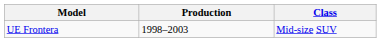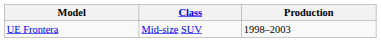 <table class="wikitable">
 <tr>
 <th style="width:200px;">Model</th>
+<th style="width:150px;"><a href='#'>Class</a></th>
 <th style="width:200px;">Production</th>
-<th style="width:150px;"><a href='#'>Class</a></th>
 </tr>
 <tr>
 <td valign="top"><a href='#'>UE Frontera</a></td>
+<td valign="top"><a href='#'>Mid-size</a> <a href='#'>SUV</a></td>
 <td valign="top">1998–2003</td>
-<td valign="top"><a href='#'>Mid-size</a> <a href='#'>SUV</a></td>
 </tr>
 </table>
